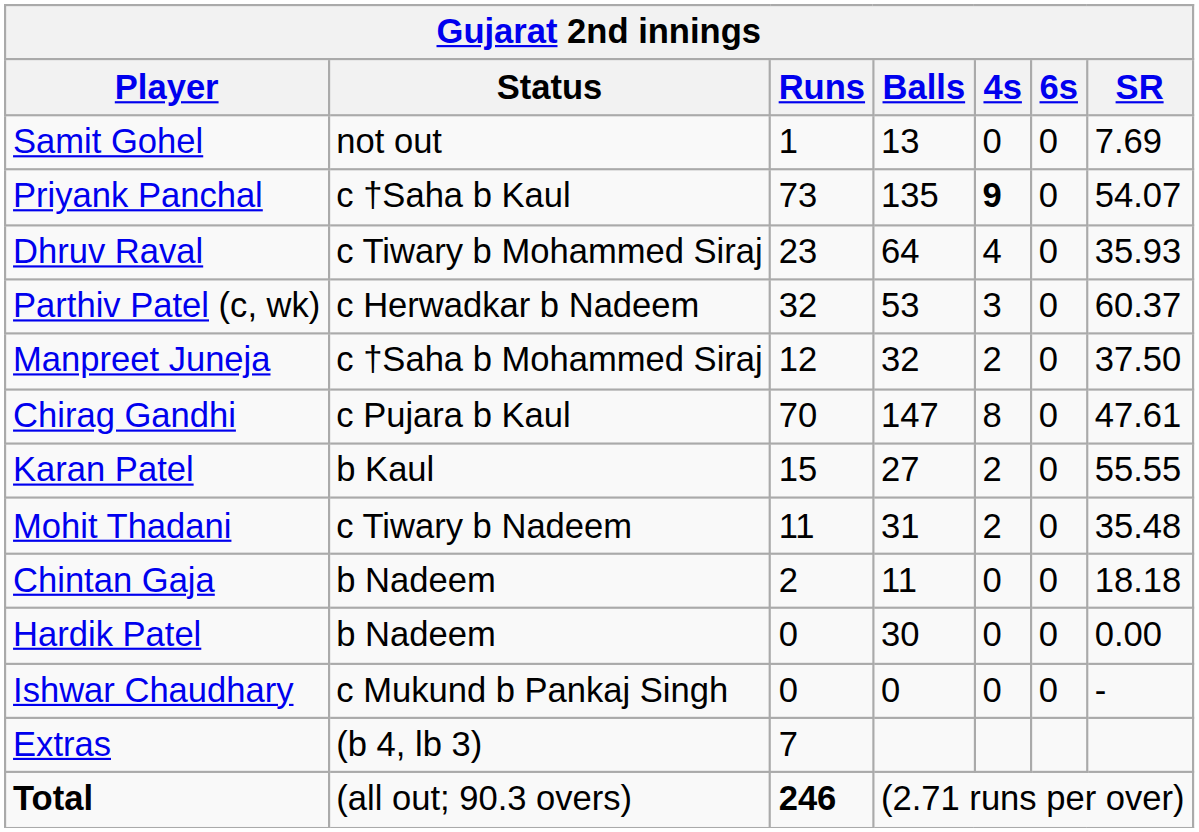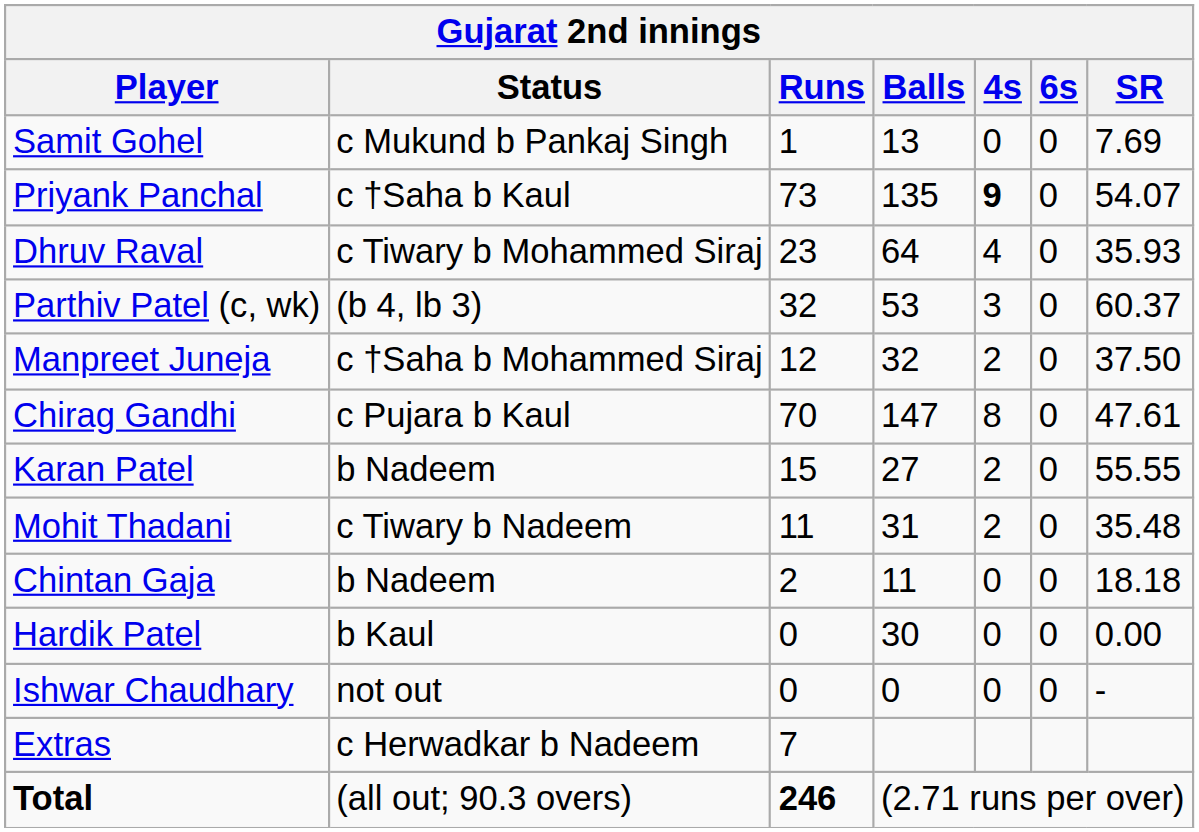 <table class="wikitable">
 <tr>
 <th colspan="7"><a href='#'>Gujarat</a> 2nd innings</th>
 </tr>
 <tr>
 <th><a href='#'>Player</a></th>
 <th>Status</th>
 <th><a href='#'>Runs</a></th>
 <th><a href='#'>Balls</a></th>
 <th><a href='#'>4s</a></th>
 <th><a href='#'>6s</a></th>
 <th><a href='#'>SR</a></th>
 </tr>
 <tr>
 <td><a href='#'>Samit Gohel</a></td>
-<td>not out</td>
+<td>c Mukund b Pankaj Singh</td>
 <td>1</td>
 <td>13</td>
 <td>0</td>
 <td>0</td>
 <td>7.69</td>
 </tr>
 <tr>
 <td><a href='#'>Priyank Panchal</a></td>
 <td>c †Saha b Kaul</td>
 <td>73</td>
 <td>135</td>
 <td><strong>9</strong></td>
 <td>0</td>
 <td>54.07</td>
 </tr>
 <tr>
 <td><a href='#'>Dhruv Raval</a></td>
 <td>c Tiwary b Mohammed Siraj</td>
 <td>23</td>
 <td>64</td>
 <td>4</td>
 <td>0</td>
 <td>35.93</td>
 </tr>
 <tr>
 <td><a href='#'>Parthiv Patel</a> (c, wk)</td>
-<td>c Herwadkar b Nadeem</td>
+<td>(b 4, lb 3)</td>
 <td>32</td>
 <td>53</td>
 <td>3</td>
 <td>0</td>
 <td>60.37</td>
 </tr>
 <tr>
 <td><a href='#'>Manpreet Juneja</a></td>
 <td>c †Saha b Mohammed Siraj</td>
 <td>12</td>
 <td>32</td>
 <td>2</td>
 <td>0</td>
 <td>37.50</td>
 </tr>
 <tr>
 <td><a href='#'>Chirag Gandhi</a></td>
 <td>c Pujara b Kaul</td>
 <td>70</td>
 <td>147</td>
 <td>8</td>
 <td>0</td>
 <td>47.61</td>
 </tr>
 <tr>
 <td><a href='#'>Karan Patel</a></td>
-<td>b Kaul</td>
+<td>b Nadeem</td>
 <td>15</td>
 <td>27</td>
 <td>2</td>
 <td>0</td>
 <td>55.55</td>
 </tr>
 <tr>
 <td><a href='#'>Mohit Thadani</a></td>
 <td>c Tiwary b Nadeem</td>
 <td>11</td>
 <td>31</td>
 <td>2</td>
 <td>0</td>
 <td>35.48</td>
 </tr>
 <tr>
 <td><a href='#'>Chintan Gaja</a></td>
 <td>b Nadeem</td>
 <td>2</td>
 <td>11</td>
 <td>0</td>
 <td>0</td>
 <td>18.18</td>
 </tr>
 <tr>
 <td><a href='#'>Hardik Patel</a></td>
-<td>b Nadeem</td>
+<td>b Kaul</td>
 <td>0</td>
 <td>30</td>
 <td>0</td>
 <td>0</td>
 <td>0.00</td>
 </tr>
 <tr>
 <td><a href='#'>Ishwar Chaudhary</a></td>
-<td>c Mukund b Pankaj Singh</td>
+<td>not out</td>
 <td>0</td>
 <td>0</td>
 <td>0</td>
 <td>0</td>
 <td>-</td>
 </tr>
 <tr>
 <td><a href='#'>Extras</a></td>
-<td>(b 4, lb 3)</td>
+<td>c Herwadkar b Nadeem</td>
 <td>7</td>
 <td></td>
 <td></td>
 <td></td>
 <td></td>
 </tr>
 <tr>
 <td><strong>Total</strong></td>
 <td>(all out; 90.3 overs)</td>
 <td><strong>246</strong></td>
 <td colspan="4">(2.71 runs per over)</td>
 </tr>
 </table>
